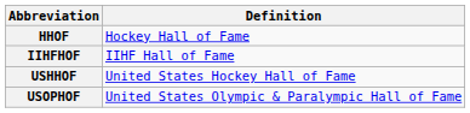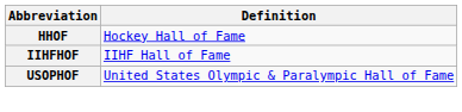 <table class="wikitable">
 <tr>
 <th scope="col">Abbreviation</th>
 <th scope="col">Definition</th>
 </tr>
 <tr>
 <th scope="row">HHOF</th>
 <td><a href='#'>Hockey Hall of Fame</a></td>
 </tr>
 <tr>
 <th scope="row">IIHFHOF</th>
 <td><a href='#'>IIHF Hall of Fame</a></td>
 </tr>
 <tr>
-<th scope="row">USHHOF</th>
-<td><a href='#'>United States Hockey Hall of Fame</a></td>
-</tr>
-<tr>
 <th scope="row">USOPHOF</th>
 <td><a href='#'>United States Olympic & Paralympic Hall of Fame</a></td>
 </tr>
 </table>
